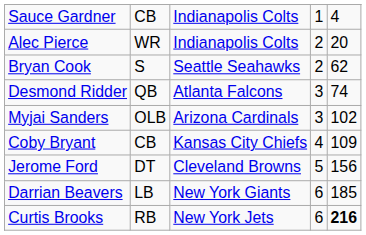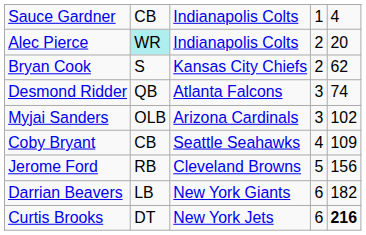 <table class="wikitable">
 <tr>
 </tr>
 <tr>
 <td><a href='#'>Sauce Gardner</a></td>
 <td>CB</td>
 <td><a href='#'>Indianapolis Colts</a></td>
 <td>1</td>
 <td>4</td>
 </tr>
 <tr>
 <td><a href='#'>Alec Pierce</a></td>
-<td>WR</td>
+<td style="background: paleturquoise;">WR</td>
 <td><a href='#'>Indianapolis Colts</a></td>
 <td>2</td>
 <td>20</td>
 </tr>
 <tr>
 <td><a href='#'>Bryan Cook</a></td>
 <td>S</td>
-<td><a href='#'>Seattle Seahawks</a></td>
+<td><a href='#'>Kansas City Chiefs</a></td>
 <td>2</td>
 <td>62</td>
 </tr>
 <tr>
 <td><a href='#'>Desmond Ridder</a></td>
 <td>QB</td>
 <td><a href='#'>Atlanta Falcons</a></td>
 <td>3</td>
 <td>74</td>
 </tr>
 <tr>
 <td><a href='#'>Myjai Sanders</a></td>
 <td>OLB</td>
 <td><a href='#'>Arizona Cardinals</a></td>
 <td>3</td>
 <td>102</td>
 </tr>
 <tr>
 <td><a href='#'>Coby Bryant</a></td>
 <td>CB</td>
-<td><a href='#'>Kansas City Chiefs</a></td>
+<td><a href='#'>Seattle Seahawks</a></td>
 <td>4</td>
 <td>109</td>
 </tr>
 <tr>
 <td><a href='#'>Jerome Ford</a></td>
-<td>DT</td>
+<td>RB</td>
 <td><a href='#'>Cleveland Browns</a></td>
 <td>5</td>
 <td>156</td>
 </tr>
 <tr>
 <td><a href='#'>Darrian Beavers</a></td>
 <td>LB</td>
 <td><a href='#'>New York Giants</a></td>
 <td>6</td>
-<td>185</td>
+<td>182</td>
 </tr>
 <tr>
 <td><a href='#'>Curtis Brooks</a></td>
-<td>RB</td>
+<td>DT</td>
 <td><a href='#'>New York Jets</a></td>
 <td>6</td>
 <td><strong>216</strong></td>
 </tr>
 </table>
